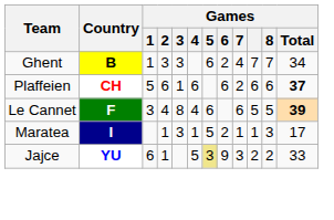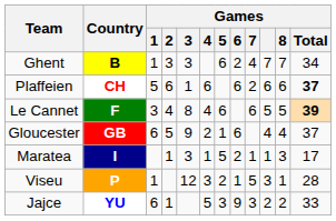 <table class="wikitable plainrowheaders" style="text-align:center;">
 <tr>
 <th rowspan=2>Team</th>
 <th rowspan=2>Country</th>
 <th colspan=10>Games</th>
 </tr>
 <tr>
 <th>1</th>
 <th>2</th>
 <th>3</th>
 <th>4</th>
 <th>5</th>
 <th>6</th>
 <th>7</th>
 <th></th>
 <th>8</th>
 <th>Total</th>
 </tr>
 <tr>
 <td>Ghent</td>
 <td style="background:yellow"><strong>B</strong></td>
 <td>1</td>
 <td>3</td>
 <td>3</td>
 <td></td>
 <td>6</td>
 <td>2</td>
 <td>4</td>
 <td>7</td>
 <td>7</td>
 <td>34</td>
 </tr>
 <tr>
 <td>Plaffeien</td>
 <td style="background:white; color: red"><strong>CH</strong></td>
 <td>5</td>
 <td>6</td>
 <td>1</td>
 <td>6</td>
 <td></td>
 <td>6</td>
 <td>2</td>
 <td>6</td>
 <td>6</td>
 <td><strong>37</strong></td>
 </tr>
 <tr>
 <td>Le Cannet</td>
 <td style="background:green; color: white"><strong>F</strong></td>
 <td>3</td>
 <td>4</td>
 <td>8</td>
 <td>4</td>
 <td>6</td>
 <td></td>
 <td>6</td>
 <td>5</td>
 <td>5</td>
 <td style="font-weight:bold; background:NavajoWhite;">39</td>
 </tr>
 <tr>
+<td>Gloucester</td>
+<td style="background:red; color: white"><strong>GB</strong></td>
+<td>6</td>
+<td>5</td>
+<td>9</td>
+<td>2</td>
+<td>1</td>
+<td>6</td>
+<td></td>
+<td>4</td>
+<td>4</td>
+<td>37</td>
+</tr>
+<tr>
 <td>Maratea</td>
 <td style="background:darkblue; color: white"><strong>I</strong></td>
 <td></td>
 <td>1</td>
 <td>3</td>
 <td>1</td>
 <td>5</td>
 <td>2</td>
 <td>1</td>
 <td>1</td>
 <td>3</td>
 <td>17</td>
 </tr>
 <tr>
+<td>Viseu</td>
+<td style="background:orange; color: white"><strong>P</strong></td>
+<td>1</td>
+<td></td>
+<td>12</td>
+<td>3</td>
+<td>2</td>
+<td>1</td>
+<td>5</td>
+<td>3</td>
+<td>1</td>
+<td>28</td>
+</tr>
+<tr>
 <td>Jajce</td>
 <td style="background:white; color:blue"><strong>YU</strong></td>
 <td>6</td>
 <td>1</td>
 <td></td>
 <td>5</td>
-<td style="background: khaki;">3</td>
+<td>3</td>
 <td>9</td>
 <td>3</td>
 <td>2</td>
 <td>2</td>
 <td>33</td>
 </tr>
 </table>
